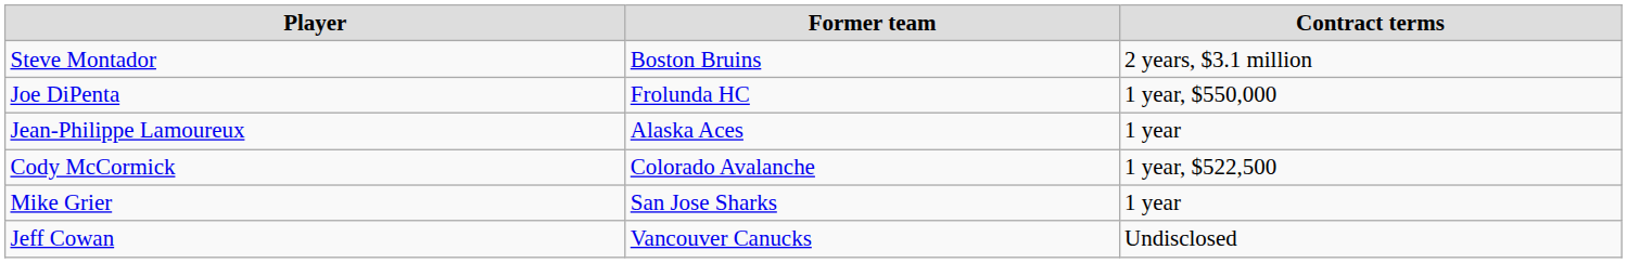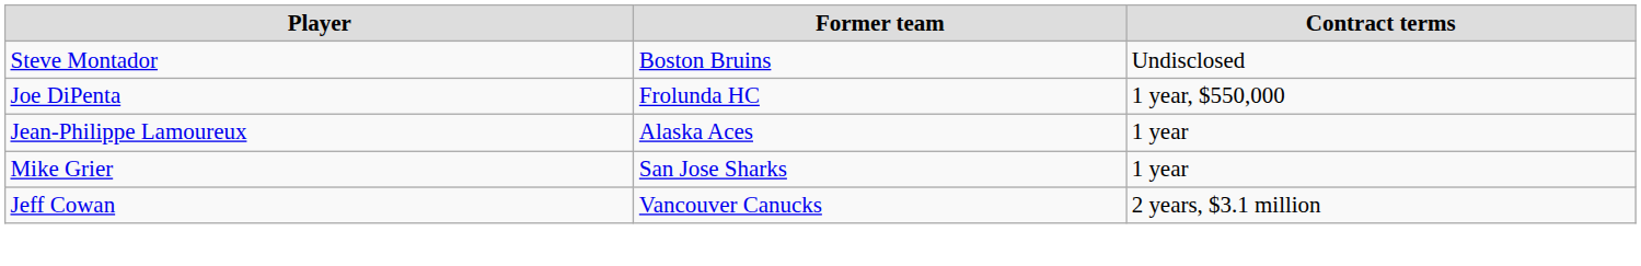 <table class="wikitable" width=90%>
 <tr align="center"  bgcolor="#dddddd">
 <td><strong>Player</strong></td>
 <td><strong>Former team</strong></td>
 <td><strong>Contract terms</strong></td>
 </tr>
 <tr>
 <td><a href='#'>Steve Montador</a></td>
 <td><a href='#'>Boston Bruins</a></td>
-<td>2 years, $3.1 million</td>
+<td>Undisclosed</td>
 </tr>
 <tr>
 <td><a href='#'>Joe DiPenta</a></td>
 <td><a href='#'>Frolunda HC</a></td>
 <td>1 year, $550,000</td>
 </tr>
 <tr>
 <td><a href='#'>Jean-Philippe Lamoureux</a></td>
 <td><a href='#'>Alaska Aces</a></td>
 <td>1 year</td>
 </tr>
 <tr>
-<td><a href='#'>Cody McCormick</a></td>
-<td><a href='#'>Colorado Avalanche</a></td>
-<td>1 year, $522,500</td>
-</tr>
-<tr>
 <td><a href='#'>Mike Grier</a></td>
 <td><a href='#'>San Jose Sharks</a></td>
 <td>1 year</td>
 </tr>
 <tr>
 <td><a href='#'>Jeff Cowan</a></td>
 <td><a href='#'>Vancouver Canucks</a></td>
-<td>Undisclosed</td>
+<td>2 years, $3.1 million</td>
 </tr>
 </table>
